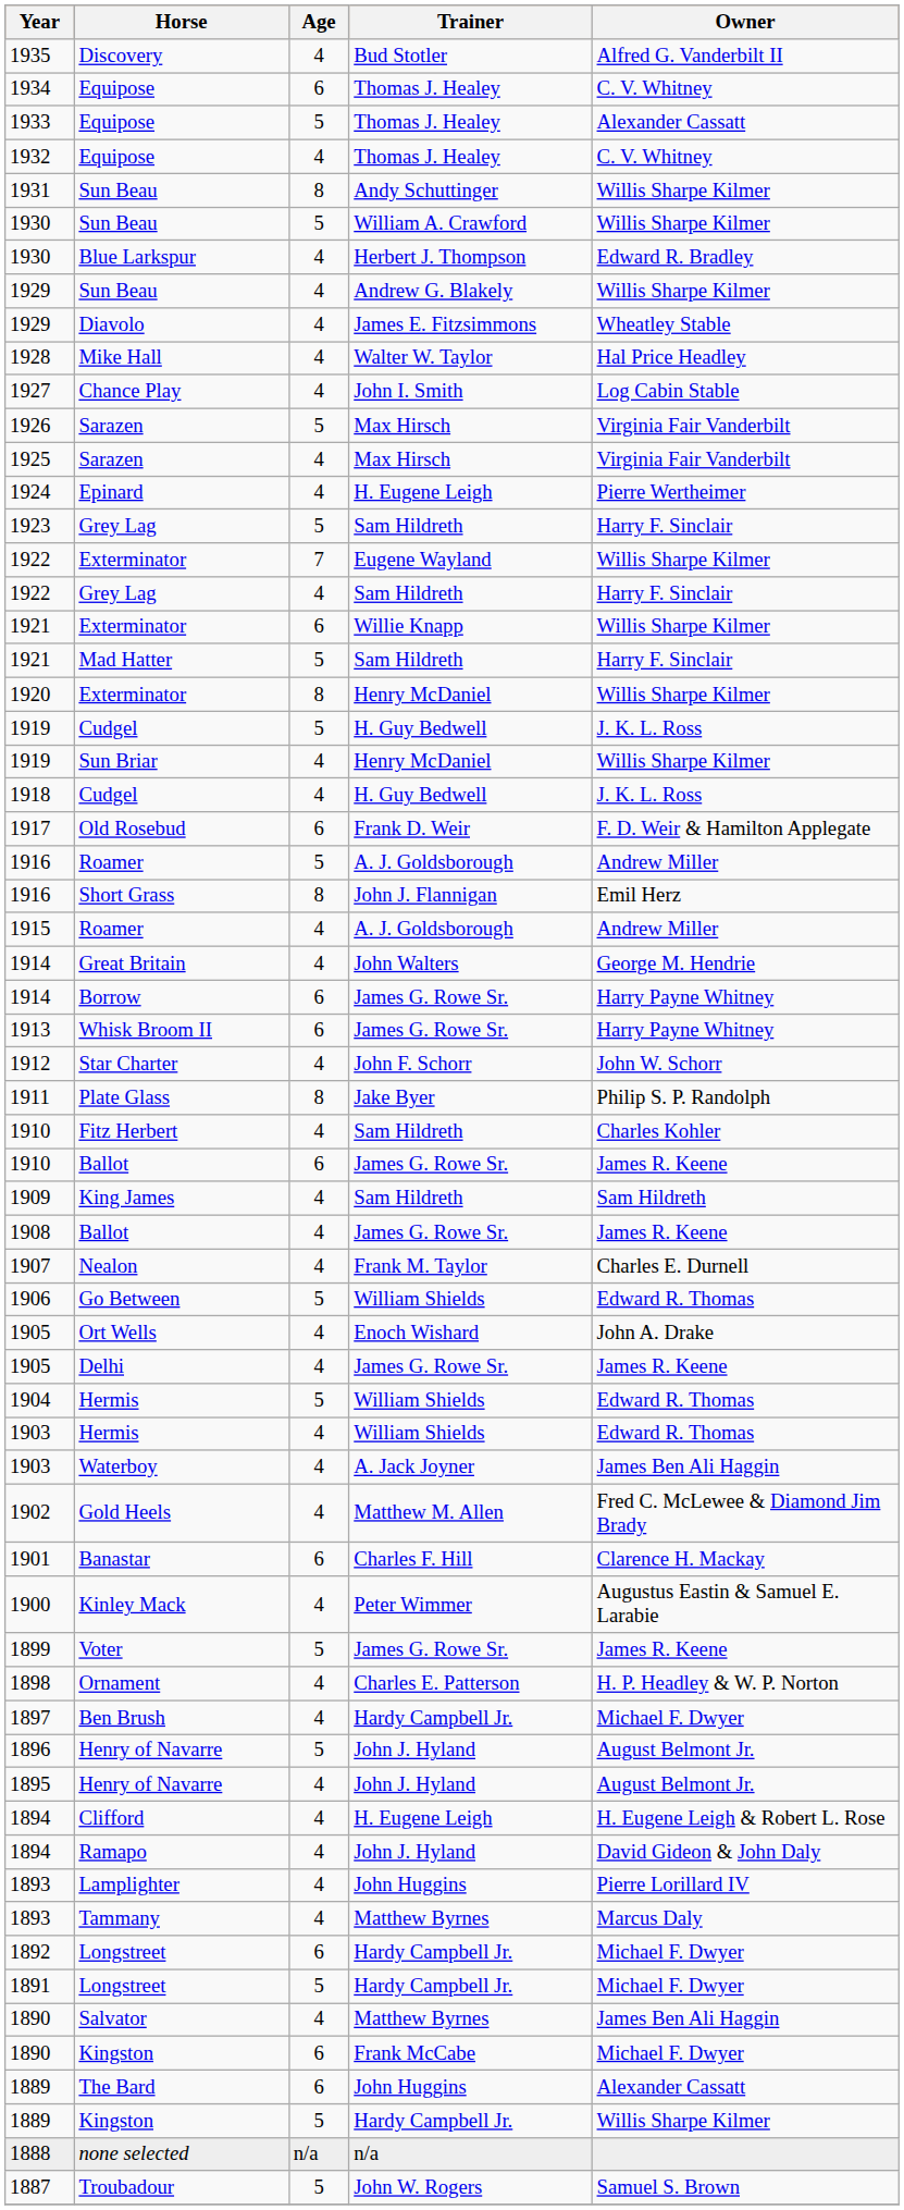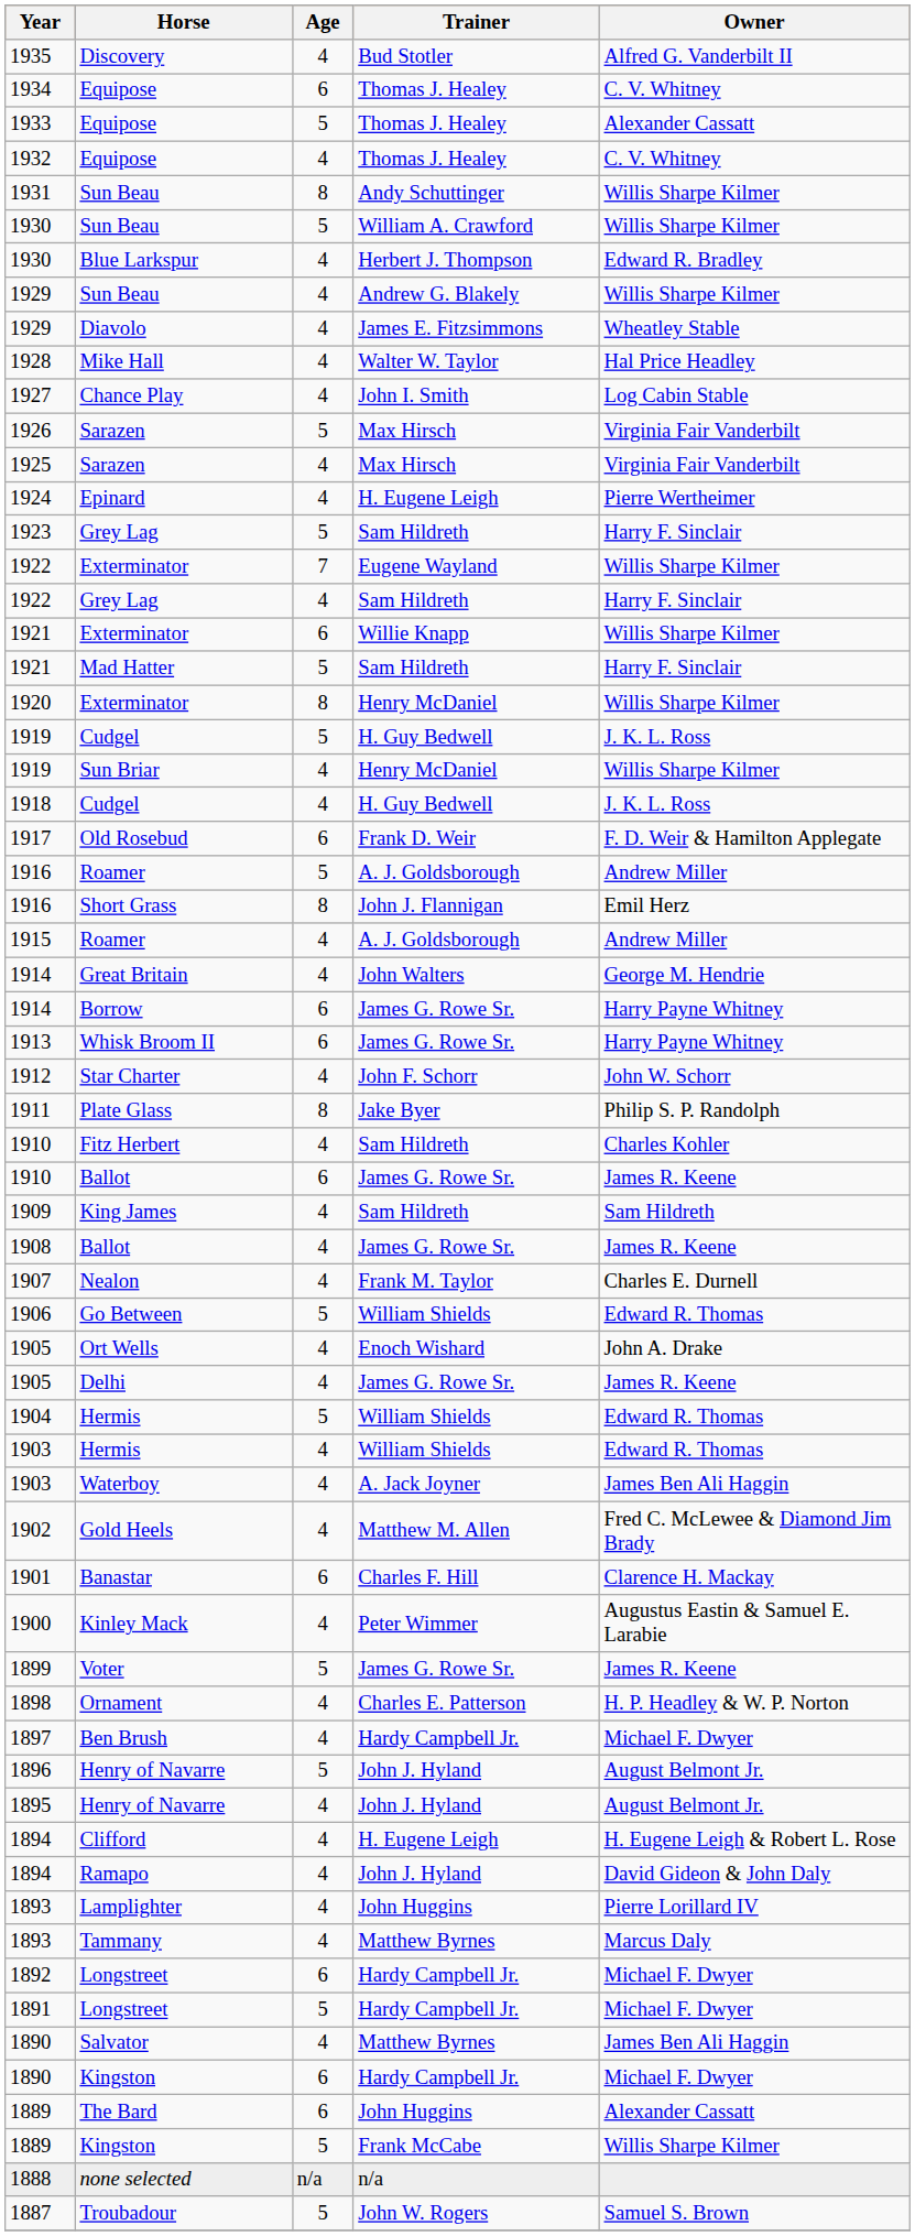 <table class = "wikitable sortable" | border="1" cellpadding="0" style="border-collapse: collapse; font-size:90%">
 <tr style="background:#987654; text-align:center;">
 <th style="width:42px;"><strong>Year</strong><br></th>
 <th style="width:145px;"><strong>Horse</strong><br></th>
 <th style="width:36px;"><strong>Age</strong></th>
 <th style="width:165px;"><strong>Trainer</strong><br></th>
 <th style="width:210px;"><strong>Owner</strong><br></th>
 </tr>
 <tr>
 <td>1935</td>
 <td><a href='#'>Discovery</a></td>
 <td align=center>4</td>
 <td><a href='#'>Bud Stotler</a></td>
 <td><a href='#'>Alfred G. Vanderbilt II</a></td>
 </tr>
 <tr>
 <td>1934</td>
 <td><a href='#'>Equipose</a></td>
 <td align=center>6</td>
 <td><a href='#'>Thomas J. Healey</a></td>
 <td><a href='#'>C. V. Whitney</a></td>
 </tr>
 <tr>
 <td>1933</td>
 <td><a href='#'>Equipose</a></td>
 <td align=center>5</td>
 <td><a href='#'>Thomas J. Healey</a></td>
 <td><a href='#'>Alexander Cassatt</a></td>
 </tr>
 <tr>
 <td>1932</td>
 <td><a href='#'>Equipose</a></td>
 <td align=center>4</td>
 <td><a href='#'>Thomas J. Healey</a></td>
 <td><a href='#'>C. V. Whitney</a></td>
 </tr>
 <tr>
 <td>1931</td>
 <td><a href='#'>Sun Beau</a></td>
 <td align=center>8</td>
 <td><a href='#'>Andy Schuttinger</a></td>
 <td><a href='#'>Willis Sharpe Kilmer</a></td>
 </tr>
 <tr>
 <td>1930</td>
 <td><a href='#'>Sun Beau</a></td>
 <td align=center>5</td>
 <td><a href='#'>William A. Crawford</a></td>
 <td><a href='#'>Willis Sharpe Kilmer</a></td>
 </tr>
 <tr>
 <td>1930</td>
 <td><a href='#'>Blue Larkspur</a></td>
 <td align=center>4</td>
 <td><a href='#'>Herbert J. Thompson</a></td>
 <td><a href='#'>Edward R. Bradley</a></td>
 </tr>
 <tr>
 <td>1929</td>
 <td><a href='#'>Sun Beau</a></td>
 <td align=center>4</td>
 <td><a href='#'>Andrew G. Blakely</a></td>
 <td><a href='#'>Willis Sharpe Kilmer</a></td>
 </tr>
 <tr>
 <td>1929</td>
 <td><a href='#'>Diavolo</a></td>
 <td align=center>4</td>
 <td><a href='#'>James E. Fitzsimmons</a></td>
 <td><a href='#'>Wheatley Stable</a></td>
 </tr>
 <tr>
 <td>1928</td>
 <td><a href='#'>Mike Hall</a></td>
 <td align=center>4</td>
 <td><a href='#'>Walter W. Taylor</a></td>
 <td><a href='#'>Hal Price Headley</a></td>
 </tr>
 <tr>
 <td>1927</td>
 <td><a href='#'>Chance Play</a></td>
 <td align=center>4</td>
 <td><a href='#'>John I. Smith</a></td>
 <td><a href='#'>Log Cabin Stable</a></td>
 </tr>
 <tr>
 <td>1926</td>
 <td><a href='#'>Sarazen</a></td>
 <td align=center>5</td>
 <td><a href='#'>Max Hirsch</a></td>
 <td><a href='#'>Virginia Fair Vanderbilt</a></td>
 </tr>
 <tr>
 <td>1925</td>
 <td><a href='#'>Sarazen</a></td>
 <td align=center>4</td>
 <td><a href='#'>Max Hirsch</a></td>
 <td><a href='#'>Virginia Fair Vanderbilt</a></td>
 </tr>
 <tr>
 <td>1924</td>
 <td><a href='#'>Epinard</a></td>
 <td align=center>4</td>
 <td><a href='#'>H. Eugene Leigh</a></td>
 <td><a href='#'>Pierre Wertheimer</a></td>
 </tr>
 <tr>
 <td>1923</td>
 <td><a href='#'>Grey Lag</a></td>
 <td align=center>5</td>
 <td><a href='#'>Sam Hildreth</a></td>
 <td><a href='#'>Harry F. Sinclair</a></td>
 </tr>
 <tr>
 <td>1922</td>
 <td><a href='#'>Exterminator</a></td>
 <td align=center>7</td>
 <td><a href='#'>Eugene Wayland</a></td>
 <td><a href='#'>Willis Sharpe Kilmer</a></td>
 </tr>
 <tr>
 <td>1922</td>
 <td><a href='#'>Grey Lag</a></td>
 <td align=center>4</td>
 <td><a href='#'>Sam Hildreth</a></td>
 <td><a href='#'>Harry F. Sinclair</a></td>
 </tr>
 <tr>
 <td>1921</td>
 <td><a href='#'>Exterminator</a></td>
 <td align=center>6</td>
 <td><a href='#'>Willie Knapp</a></td>
 <td><a href='#'>Willis Sharpe Kilmer</a></td>
 </tr>
 <tr>
 <td>1921</td>
 <td><a href='#'>Mad Hatter</a></td>
 <td align=center>5</td>
 <td><a href='#'>Sam Hildreth</a></td>
 <td><a href='#'>Harry F. Sinclair</a></td>
 </tr>
 <tr>
 <td>1920</td>
 <td><a href='#'>Exterminator</a></td>
 <td align=center>8</td>
 <td><a href='#'>Henry McDaniel</a></td>
 <td><a href='#'>Willis Sharpe Kilmer</a></td>
 </tr>
 <tr>
 <td>1919</td>
 <td><a href='#'>Cudgel</a></td>
 <td align=center>5</td>
 <td><a href='#'>H. Guy Bedwell</a></td>
 <td><a href='#'>J. K. L. Ross</a></td>
 </tr>
 <tr>
 <td>1919</td>
 <td><a href='#'>Sun Briar</a></td>
 <td align=center>4</td>
 <td><a href='#'>Henry McDaniel</a></td>
 <td><a href='#'>Willis Sharpe Kilmer</a></td>
 </tr>
 <tr>
 <td>1918</td>
 <td><a href='#'>Cudgel</a></td>
 <td align=center>4</td>
 <td><a href='#'>H. Guy Bedwell</a></td>
 <td><a href='#'>J. K. L. Ross</a></td>
 </tr>
 <tr>
 <td>1917</td>
 <td><a href='#'>Old Rosebud</a></td>
 <td align=center>6</td>
 <td><a href='#'>Frank D. Weir</a></td>
 <td><a href='#'>F. D. Weir</a> & Hamilton Applegate</td>
 </tr>
 <tr>
 <td>1916</td>
 <td><a href='#'>Roamer</a></td>
 <td align=center>5</td>
 <td><a href='#'>A. J. Goldsborough</a></td>
 <td><a href='#'>Andrew Miller</a></td>
 </tr>
 <tr>
 <td>1916</td>
 <td><a href='#'>Short Grass</a></td>
 <td align=center>8</td>
 <td><a href='#'>John J. Flannigan</a></td>
 <td>Emil Herz</td>
 </tr>
 <tr>
 <td>1915</td>
 <td><a href='#'>Roamer</a></td>
 <td align=center>4</td>
 <td><a href='#'>A. J. Goldsborough</a></td>
 <td><a href='#'>Andrew Miller</a></td>
 </tr>
 <tr>
 <td>1914</td>
 <td><a href='#'>Great Britain</a></td>
 <td align=center>4</td>
 <td><a href='#'>John Walters</a></td>
 <td><a href='#'>George M. Hendrie</a></td>
 </tr>
 <tr>
 <td>1914</td>
 <td><a href='#'>Borrow</a></td>
 <td align=center>6</td>
 <td><a href='#'>James G. Rowe Sr.</a></td>
 <td><a href='#'>Harry Payne Whitney</a></td>
 </tr>
 <tr>
 <td>1913</td>
 <td><a href='#'>Whisk Broom II</a></td>
 <td align=center>6</td>
 <td><a href='#'>James G. Rowe Sr.</a></td>
 <td><a href='#'>Harry Payne Whitney</a></td>
 </tr>
 <tr>
 <td>1912</td>
 <td><a href='#'>Star Charter</a></td>
 <td align=center>4</td>
 <td><a href='#'>John F. Schorr</a></td>
 <td><a href='#'>John W. Schorr</a></td>
 </tr>
 <tr>
 <td>1911</td>
 <td><a href='#'>Plate Glass</a></td>
 <td align=center>8</td>
 <td><a href='#'>Jake Byer</a></td>
 <td>Philip S. P. Randolph</td>
 </tr>
 <tr>
 <td>1910</td>
 <td><a href='#'>Fitz Herbert</a></td>
 <td align=center>4</td>
 <td><a href='#'>Sam Hildreth</a></td>
 <td><a href='#'>Charles Kohler</a></td>
 </tr>
 <tr>
 <td>1910</td>
 <td><a href='#'>Ballot</a></td>
 <td align=center>6</td>
 <td><a href='#'>James G. Rowe Sr.</a></td>
 <td><a href='#'>James R. Keene</a></td>
 </tr>
 <tr>
 <td>1909</td>
 <td><a href='#'>King James</a></td>
 <td align=center>4</td>
 <td><a href='#'>Sam Hildreth</a></td>
 <td><a href='#'>Sam Hildreth</a></td>
 </tr>
 <tr>
 <td>1908</td>
 <td><a href='#'>Ballot</a></td>
 <td align=center>4</td>
 <td><a href='#'>James G. Rowe Sr.</a></td>
 <td><a href='#'>James R. Keene</a></td>
 </tr>
 <tr>
 <td>1907</td>
 <td><a href='#'>Nealon</a></td>
 <td align=center>4</td>
 <td><a href='#'>Frank M. Taylor</a></td>
 <td>Charles E. Durnell</td>
 </tr>
 <tr>
 <td>1906</td>
 <td><a href='#'>Go Between</a></td>
 <td align=center>5</td>
 <td><a href='#'>William Shields</a></td>
 <td><a href='#'>Edward R. Thomas</a></td>
 </tr>
 <tr>
 <td>1905</td>
 <td><a href='#'>Ort Wells</a></td>
 <td align=center>4</td>
 <td><a href='#'>Enoch Wishard</a></td>
 <td>John A. Drake</td>
 </tr>
 <tr>
 <td>1905</td>
 <td><a href='#'>Delhi</a></td>
 <td align=center>4</td>
 <td><a href='#'>James G. Rowe Sr.</a></td>
 <td><a href='#'>James R. Keene</a></td>
 </tr>
 <tr>
 <td>1904</td>
 <td><a href='#'>Hermis</a></td>
 <td align=center>5</td>
 <td><a href='#'>William Shields</a></td>
 <td><a href='#'>Edward R. Thomas</a></td>
 </tr>
 <tr>
 <td>1903</td>
 <td><a href='#'>Hermis</a></td>
 <td align=center>4</td>
 <td><a href='#'>William Shields</a></td>
 <td><a href='#'>Edward R. Thomas</a></td>
 </tr>
 <tr>
 <td>1903</td>
 <td><a href='#'>Waterboy</a></td>
 <td align=center>4</td>
 <td><a href='#'>A. Jack Joyner</a></td>
 <td><a href='#'>James Ben Ali Haggin</a></td>
 </tr>
 <tr>
 <td>1902</td>
 <td><a href='#'>Gold Heels</a></td>
 <td align=center>4</td>
 <td><a href='#'>Matthew M. Allen</a></td>
 <td>Fred C. McLewee & <a href='#'>Diamond Jim Brady</a></td>
 </tr>
 <tr>
 <td>1901</td>
 <td><a href='#'>Banastar</a></td>
 <td align=center>6</td>
 <td><a href='#'>Charles F. Hill</a></td>
 <td><a href='#'>Clarence H. Mackay</a></td>
 </tr>
 <tr>
 <td>1900</td>
 <td><a href='#'>Kinley Mack</a></td>
 <td align=center>4</td>
 <td><a href='#'>Peter Wimmer</a></td>
 <td>Augustus Eastin & Samuel E. Larabie</td>
 </tr>
 <tr>
 <td>1899</td>
 <td><a href='#'>Voter</a></td>
 <td align=center>5</td>
 <td><a href='#'>James G. Rowe Sr.</a></td>
 <td><a href='#'>James R. Keene</a></td>
 </tr>
 <tr>
 <td>1898</td>
 <td><a href='#'>Ornament</a></td>
 <td align=center>4</td>
 <td><a href='#'>Charles E. Patterson</a></td>
 <td><a href='#'>H. P. Headley</a> & W. P. Norton</td>
 </tr>
 <tr>
 <td>1897</td>
 <td><a href='#'>Ben Brush</a></td>
 <td align=center>4</td>
 <td><a href='#'>Hardy Campbell Jr.</a></td>
 <td><a href='#'>Michael F. Dwyer</a></td>
 </tr>
 <tr>
 <td>1896</td>
 <td><a href='#'>Henry of Navarre</a></td>
 <td align=center>5</td>
 <td><a href='#'>John J. Hyland</a></td>
 <td><a href='#'>August Belmont Jr.</a></td>
 </tr>
 <tr>
 <td>1895</td>
 <td><a href='#'>Henry of Navarre</a></td>
 <td align=center>4</td>
 <td><a href='#'>John J. Hyland</a></td>
 <td><a href='#'>August Belmont Jr.</a></td>
 </tr>
 <tr>
 <td>1894</td>
 <td><a href='#'>Clifford</a></td>
 <td align=center>4</td>
 <td><a href='#'>H. Eugene Leigh</a></td>
 <td><a href='#'>H. Eugene Leigh</a> & Robert L. Rose</td>
 </tr>
 <tr>
 <td>1894</td>
 <td><a href='#'>Ramapo</a></td>
 <td align=center>4</td>
 <td><a href='#'>John J. Hyland</a></td>
 <td><a href='#'>David Gideon</a> & <a href='#'>John Daly</a></td>
 </tr>
 <tr>
 <td>1893</td>
 <td><a href='#'>Lamplighter</a></td>
 <td align=center>4</td>
 <td><a href='#'>John Huggins</a></td>
 <td><a href='#'>Pierre Lorillard IV</a></td>
 </tr>
 <tr>
 <td>1893</td>
 <td><a href='#'>Tammany</a></td>
 <td align=center>4</td>
 <td><a href='#'>Matthew Byrnes</a></td>
 <td><a href='#'>Marcus Daly</a></td>
 </tr>
 <tr>
 <td>1892</td>
 <td><a href='#'>Longstreet</a></td>
 <td align=center>6</td>
 <td><a href='#'>Hardy Campbell Jr.</a></td>
 <td><a href='#'>Michael F. Dwyer</a></td>
 </tr>
 <tr>
 <td>1891</td>
 <td><a href='#'>Longstreet</a></td>
 <td align=center>5</td>
 <td><a href='#'>Hardy Campbell Jr.</a></td>
 <td><a href='#'>Michael F. Dwyer</a></td>
 </tr>
 <tr>
 <td>1890</td>
 <td><a href='#'>Salvator</a></td>
 <td align=center>4</td>
 <td><a href='#'>Matthew Byrnes</a></td>
 <td><a href='#'>James Ben Ali Haggin</a></td>
 </tr>
 <tr>
 <td>1890</td>
 <td><a href='#'>Kingston</a></td>
 <td align=center>6</td>
-<td><a href='#'>Frank McCabe</a></td>
+<td><a href='#'>Hardy Campbell Jr.</a></td>
 <td><a href='#'>Michael F. Dwyer</a></td>
 </tr>
 <tr>
 <td>1889</td>
 <td><a href='#'>The Bard</a></td>
 <td align=center>6</td>
 <td><a href='#'>John Huggins</a></td>
 <td><a href='#'>Alexander Cassatt</a></td>
 </tr>
 <tr>
 <td>1889</td>
 <td><a href='#'>Kingston</a></td>
 <td align=center>5</td>
-<td><a href='#'>Hardy Campbell Jr.</a></td>
+<td><a href='#'>Frank McCabe</a></td>
 <td><a href='#'>Willis Sharpe Kilmer</a></td>
 </tr>
 <tr style="background:#eee;">
 <td>1888</td>
 <td><em>none selected</em></td>
 <td>n/a</td>
 <td>n/a</td>
 <td></td>
 </tr>
 <tr>
 <td>1887</td>
 <td><a href='#'>Troubadour</a></td>
 <td align=center>5</td>
 <td><a href='#'>John W. Rogers</a></td>
 <td><a href='#'>Samuel S. Brown</a></td>
 </tr>
 <tr>
 </tr>
 </table>
